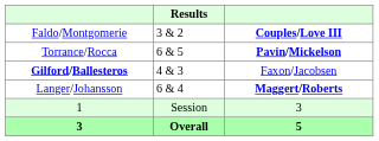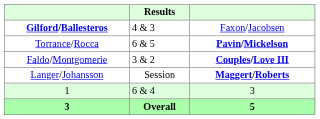 <table border="1" cellpadding="3" style="border-collapse:collapse; text-align:center;">
 <tr style="background:#dfd;">
 <th style="width:12em;"></th>
 <th style="width:5.5em;">Results</th>
 <th style="width:12em;"></th>
 </tr>
 <tr>
-<td><a href='#'>Faldo</a>/<a href='#'>Montgomerie</a></td>
-<td align=left> 3 & 2</td>
-<td><strong><a href='#'>Couples</a>/<a href='#'>Love III</a></strong></td>
+<td><strong><a href='#'>Gilford</a>/<a href='#'>Ballesteros</a></strong></td>
+<td align=left> 4 & 3</td>
+<td><a href='#'>Faxon</a>/<a href='#'>Jacobsen</a></td>
 </tr>
 <tr>
 <td><a href='#'>Torrance</a>/<a href='#'>Rocca</a></td>
 <td align=left> 6 & 5</td>
 <td><strong><a href='#'>Pavin</a>/<a href='#'>Mickelson</a></strong></td>
 </tr>
 <tr>
-<td><strong><a href='#'>Gilford</a>/<a href='#'>Ballesteros</a></strong></td>
-<td align=left> 4 & 3</td>
-<td><a href='#'>Faxon</a>/<a href='#'>Jacobsen</a></td>
+<td><a href='#'>Faldo</a>/<a href='#'>Montgomerie</a></td>
+<td align=left> 3 & 2</td>
+<td><strong><a href='#'>Couples</a>/<a href='#'>Love III</a></strong></td>
 </tr>
 <tr>
 <td><a href='#'>Langer</a>/<a href='#'>Johansson</a></td>
-<td align=left> 6 & 4</td>
+<td>Session</td>
 <td><strong><a href='#'>Maggert</a>/<a href='#'>Roberts</a></strong></td>
 </tr>
 <tr style="background:#dfd;">
 <td>1</td>
-<td>Session</td>
+<td align=left> 6 & 4</td>
 <td>3</td>
 </tr>
 <tr style="background:#afa;">
 <th>3</th>
 <th>Overall</th>
 <th>5</th>
 </tr>
 </table>
